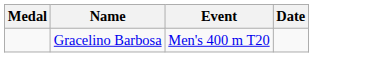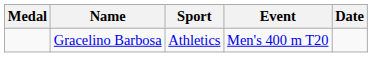 <table class="wikitable sortable"  style="font-size:95%">
 <tr>
 <th scope="col">Medal</th>
 <th scope="col">Name</th>
+<th scope="col">Sport</th>
 <th scope="col">Event</th>
 <th scope="col">Date</th>
 </tr>
 <tr>
 <td></td>
 <td><a href='#'>Gracelino Barbosa</a></td>
+<td><a href='#'>Athletics</a></td>
 <td><a href='#'>Men's 400 m T20</a></td>
 <td></td>
 </tr>
 </table>
